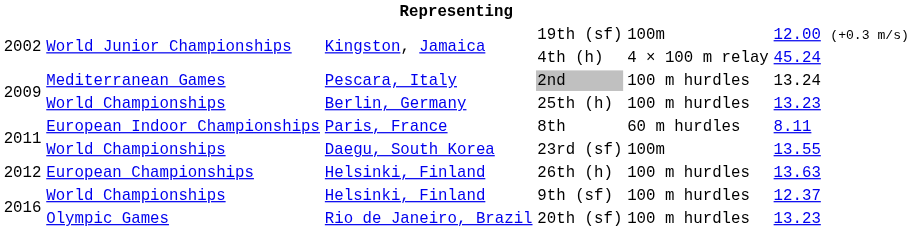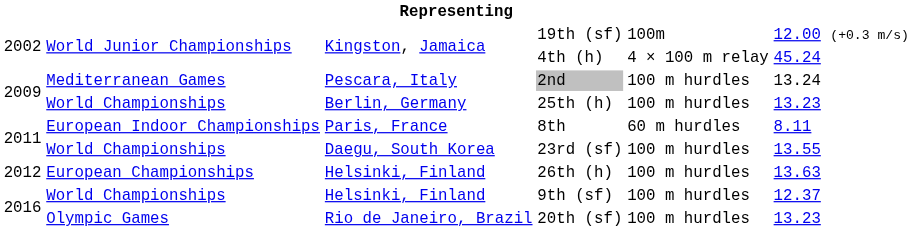 <table>
 <tr>
 <th colspan="6">Representing </th>
 </tr>
 <tr>
 <td rowspan=2>2002</td>
 <td rowspan=2><a href='#'>World Junior Championships</a></td>
 <td rowspan=2><a href='#'>Kingston</a>, <a href='#'>Jamaica</a></td>
 <td>19th (sf)</td>
 <td>100m</td>
 <td><a href='#'>12.00</a> <small>(+0.3 m/s)</small></td>
 </tr>
 <tr>
 <td>4th (h)</td>
 <td>4 × 100 m relay</td>
 <td><a href='#'>45.24</a></td>
 </tr>
 <tr>
 <td rowspan=2>2009</td>
 <td><a href='#'>Mediterranean Games</a></td>
 <td><a href='#'>Pescara, Italy</a></td>
 <td bgcolor=silver>2nd</td>
 <td>100 m hurdles</td>
 <td>13.24</td>
 </tr>
 <tr>
 <td><a href='#'>World Championships</a></td>
 <td><a href='#'>Berlin, Germany</a></td>
 <td>25th (h)</td>
 <td>100 m hurdles</td>
 <td><a href='#'>13.23</a></td>
 </tr>
 <tr>
 <td rowspan=2>2011</td>
 <td><a href='#'>European Indoor Championships</a></td>
 <td><a href='#'>Paris, France</a></td>
 <td>8th</td>
 <td>60 m hurdles</td>
 <td><a href='#'>8.11</a></td>
 </tr>
 <tr>
 <td><a href='#'>World Championships</a></td>
 <td><a href='#'>Daegu, South Korea</a></td>
 <td>23rd (sf)</td>
-<td>100m</td>
+<td>100 m hurdles</td>
 <td><a href='#'>13.55</a></td>
 </tr>
 <tr>
 <td>2012</td>
 <td><a href='#'>European Championships</a></td>
 <td><a href='#'>Helsinki, Finland</a></td>
 <td>26th (h)</td>
 <td>100 m hurdles</td>
 <td><a href='#'>13.63</a></td>
 </tr>
 <tr>
 <td rowspan=2>2016</td>
 <td><a href='#'>World Championships</a></td>
 <td><a href='#'>Helsinki, Finland</a></td>
 <td>9th (sf)</td>
 <td>100 m hurdles</td>
 <td><a href='#'>12.37</a></td>
 </tr>
 <tr>
 <td><a href='#'>Olympic Games</a></td>
 <td><a href='#'>Rio de Janeiro, Brazil</a></td>
 <td>20th (sf)</td>
 <td>100 m hurdles</td>
 <td><a href='#'>13.23</a></td>
 </tr>
 </table>
